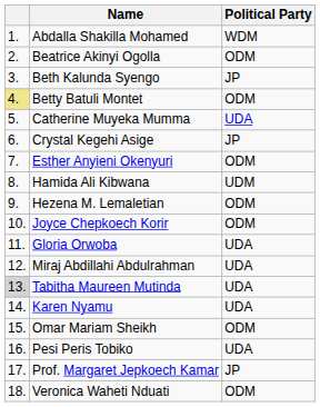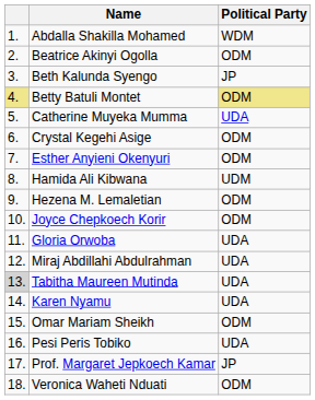 <table class="wikitable">
 <tr>
 <th></th>
 <th>Name</th>
 <th>Political Party</th>
 </tr>
 <tr>
 <td>1.</td>
 <td>Abdalla Shakilla Mohamed</td>
 <td>WDM</td>
 </tr>
 <tr>
 <td>2.</td>
 <td>Beatrice Akinyi Ogolla</td>
 <td>ODM</td>
 </tr>
 <tr>
 <td>3.</td>
 <td>Beth Kalunda Syengo</td>
 <td>JP</td>
 </tr>
 <tr>
 <td style="background: khaki;">4.</td>
 <td>Betty Batuli Montet</td>
-<td>ODM</td>
+<td style="background: khaki;">ODM</td>
 </tr>
 <tr>
 <td>5.</td>
 <td>Catherine Muyeka Mumma</td>
 <td><a href='#'>UDA</a></td>
 </tr>
 <tr>
 <td>6.</td>
 <td>Crystal Kegehi Asige</td>
-<td>JP</td>
+<td>ODM</td>
 </tr>
 <tr>
 <td>7.</td>
 <td><a href='#'>Esther Anyieni Okenyuri</a></td>
 <td>ODM</td>
 </tr>
 <tr>
 <td>8.</td>
 <td>Hamida Ali Kibwana</td>
 <td>UDM</td>
 </tr>
 <tr>
 <td>9.</td>
 <td>Hezena M. Lemaletian</td>
 <td>ODM</td>
 </tr>
 <tr>
 <td>10.</td>
 <td><a href='#'>Joyce Chepkoech Korir</a></td>
 <td>ODM</td>
 </tr>
 <tr>
 <td>11.</td>
 <td><a href='#'>Gloria Orwoba</a></td>
 <td>UDA</td>
 </tr>
 <tr>
 <td>12.</td>
 <td>Miraj Abdillahi Abdulrahman</td>
 <td>UDA</td>
 </tr>
 <tr>
 <td style="background: lightgrey;">13.</td>
 <td><a href='#'>Tabitha Maureen Mutinda</a></td>
 <td>UDA</td>
 </tr>
 <tr>
 <td>14.</td>
 <td><a href='#'>Karen Nyamu</a></td>
 <td>UDA</td>
 </tr>
 <tr>
 <td>15.</td>
 <td>Omar Mariam Sheikh</td>
 <td>ODM</td>
 </tr>
 <tr>
 <td>16.</td>
 <td>Pesi Peris Tobiko</td>
 <td>UDA</td>
 </tr>
 <tr>
 <td>17.</td>
 <td>Prof. <a href='#'>Margaret Jepkoech Kamar</a></td>
 <td>JP</td>
 </tr>
 <tr>
 <td>18.</td>
 <td>Veronica Waheti Nduati</td>
 <td>ODM</td>
 </tr>
 </table>
